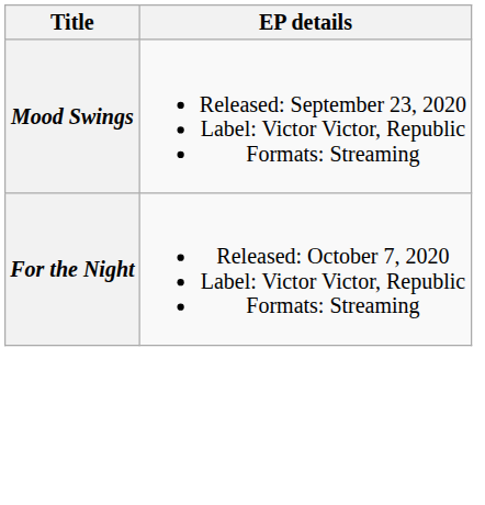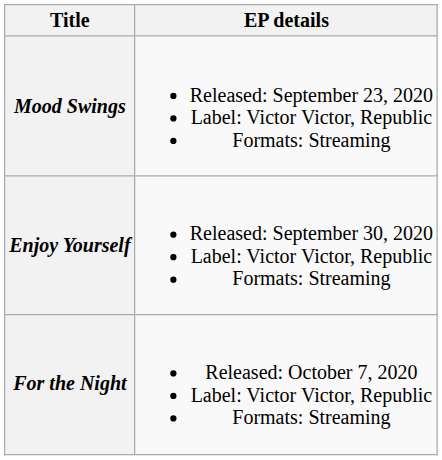 <table class="wikitable plainrowheaders" style="text-align:center;">
 <tr>
 <th>Title</th>
 <th>EP details</th>
 </tr>
 <tr>
 <th scope="row"><em>Mood Swings</em></th>
 <td><br><ul><li>Released: September 23, 2020</li><li>Label: Victor Victor, Republic</li><li>Formats: Streaming</li></ul></td>
 </tr>
 <tr>
+<th scope="row"><em>Enjoy Yourself</em></th>
+<td><br><ul><li>Released: September 30, 2020</li><li>Label: Victor Victor, Republic</li><li>Formats: Streaming</li></ul></td>
+</tr>
+<tr>
 <th scope="row"><em>For the Night</em></th>
 <td><br><ul><li>Released: October 7, 2020</li><li>Label: Victor Victor, Republic</li><li>Formats: Streaming</li></ul></td>
 </tr>
 </table>
